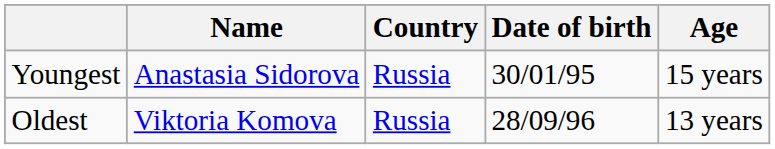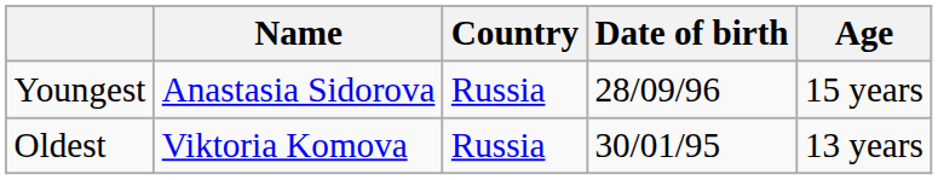 <table class="wikitable">
 <tr>
 <th></th>
 <th>Name</th>
 <th>Country</th>
 <th>Date of birth</th>
 <th>Age</th>
 </tr>
 <tr>
 <td>Youngest</td>
 <td><a href='#'>Anastasia Sidorova</a></td>
 <td>  <a href='#'>Russia</a></td>
-<td>30/01/95</td>
+<td>28/09/96</td>
 <td>15 years</td>
 </tr>
 <tr>
 <td>Oldest</td>
 <td><a href='#'>Viktoria Komova</a></td>
 <td> <a href='#'>Russia</a></td>
-<td>28/09/96</td>
+<td>30/01/95</td>
 <td>13 years</td>
 </tr>
 </table>
